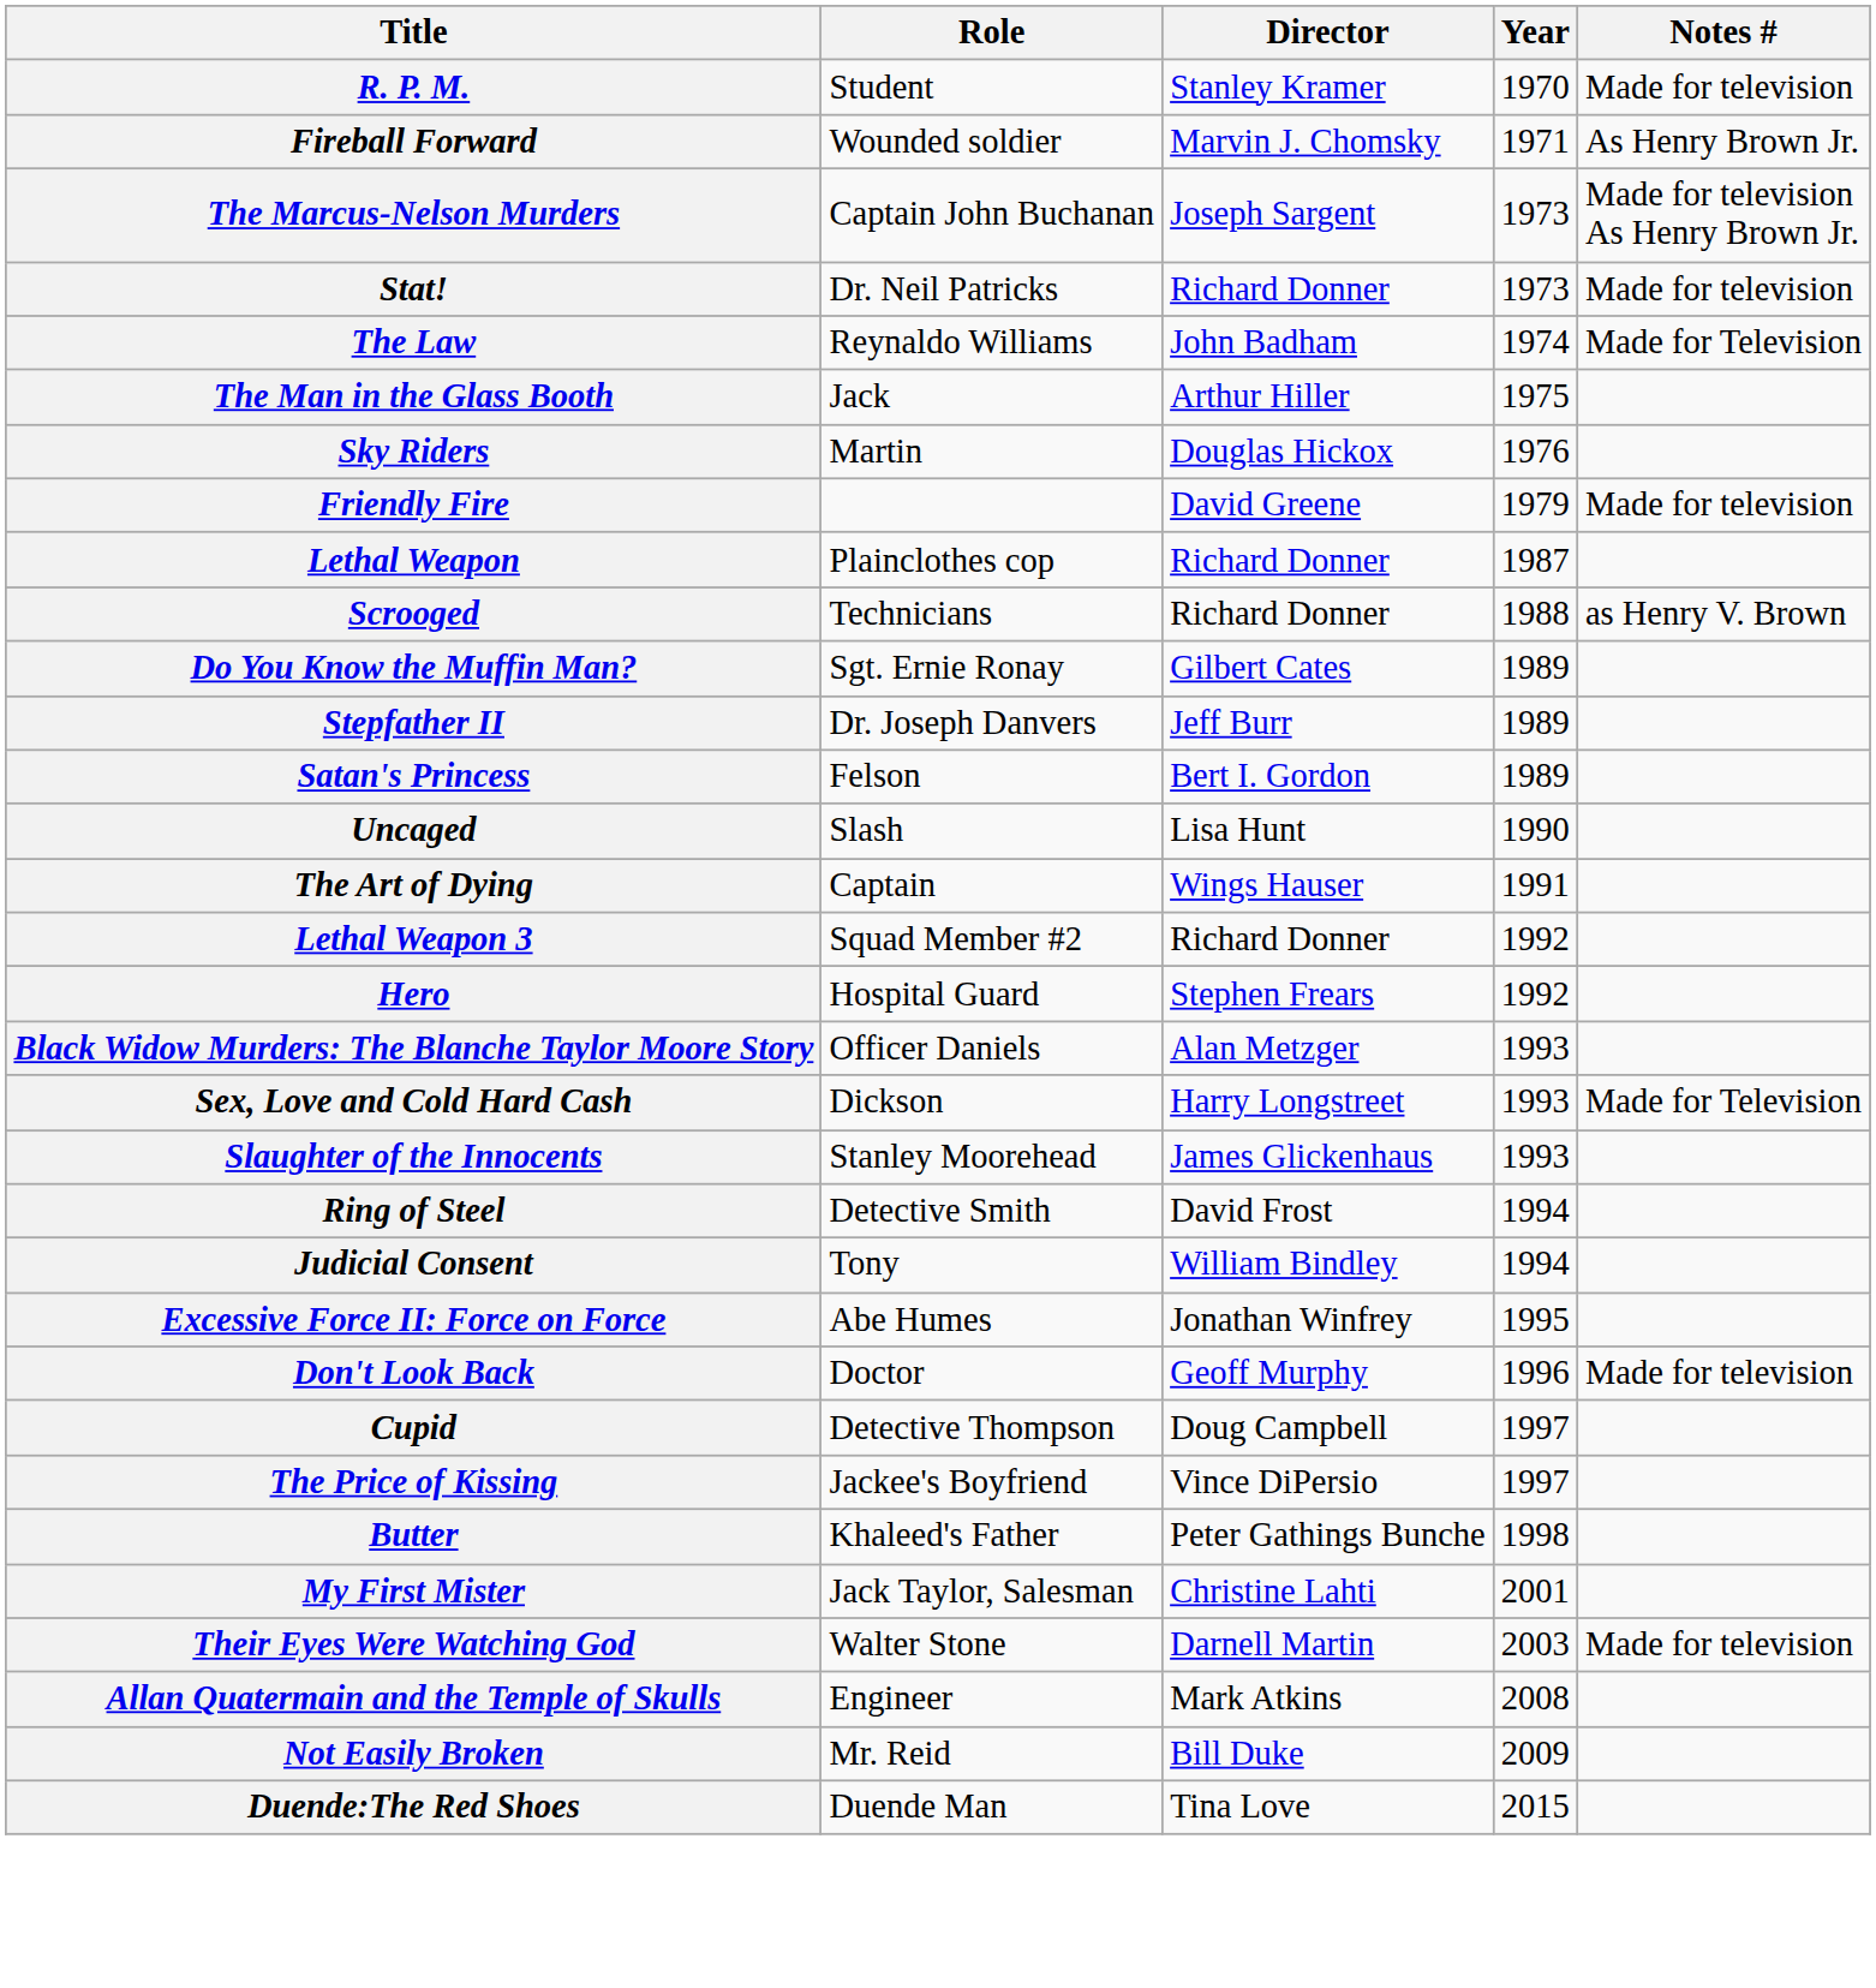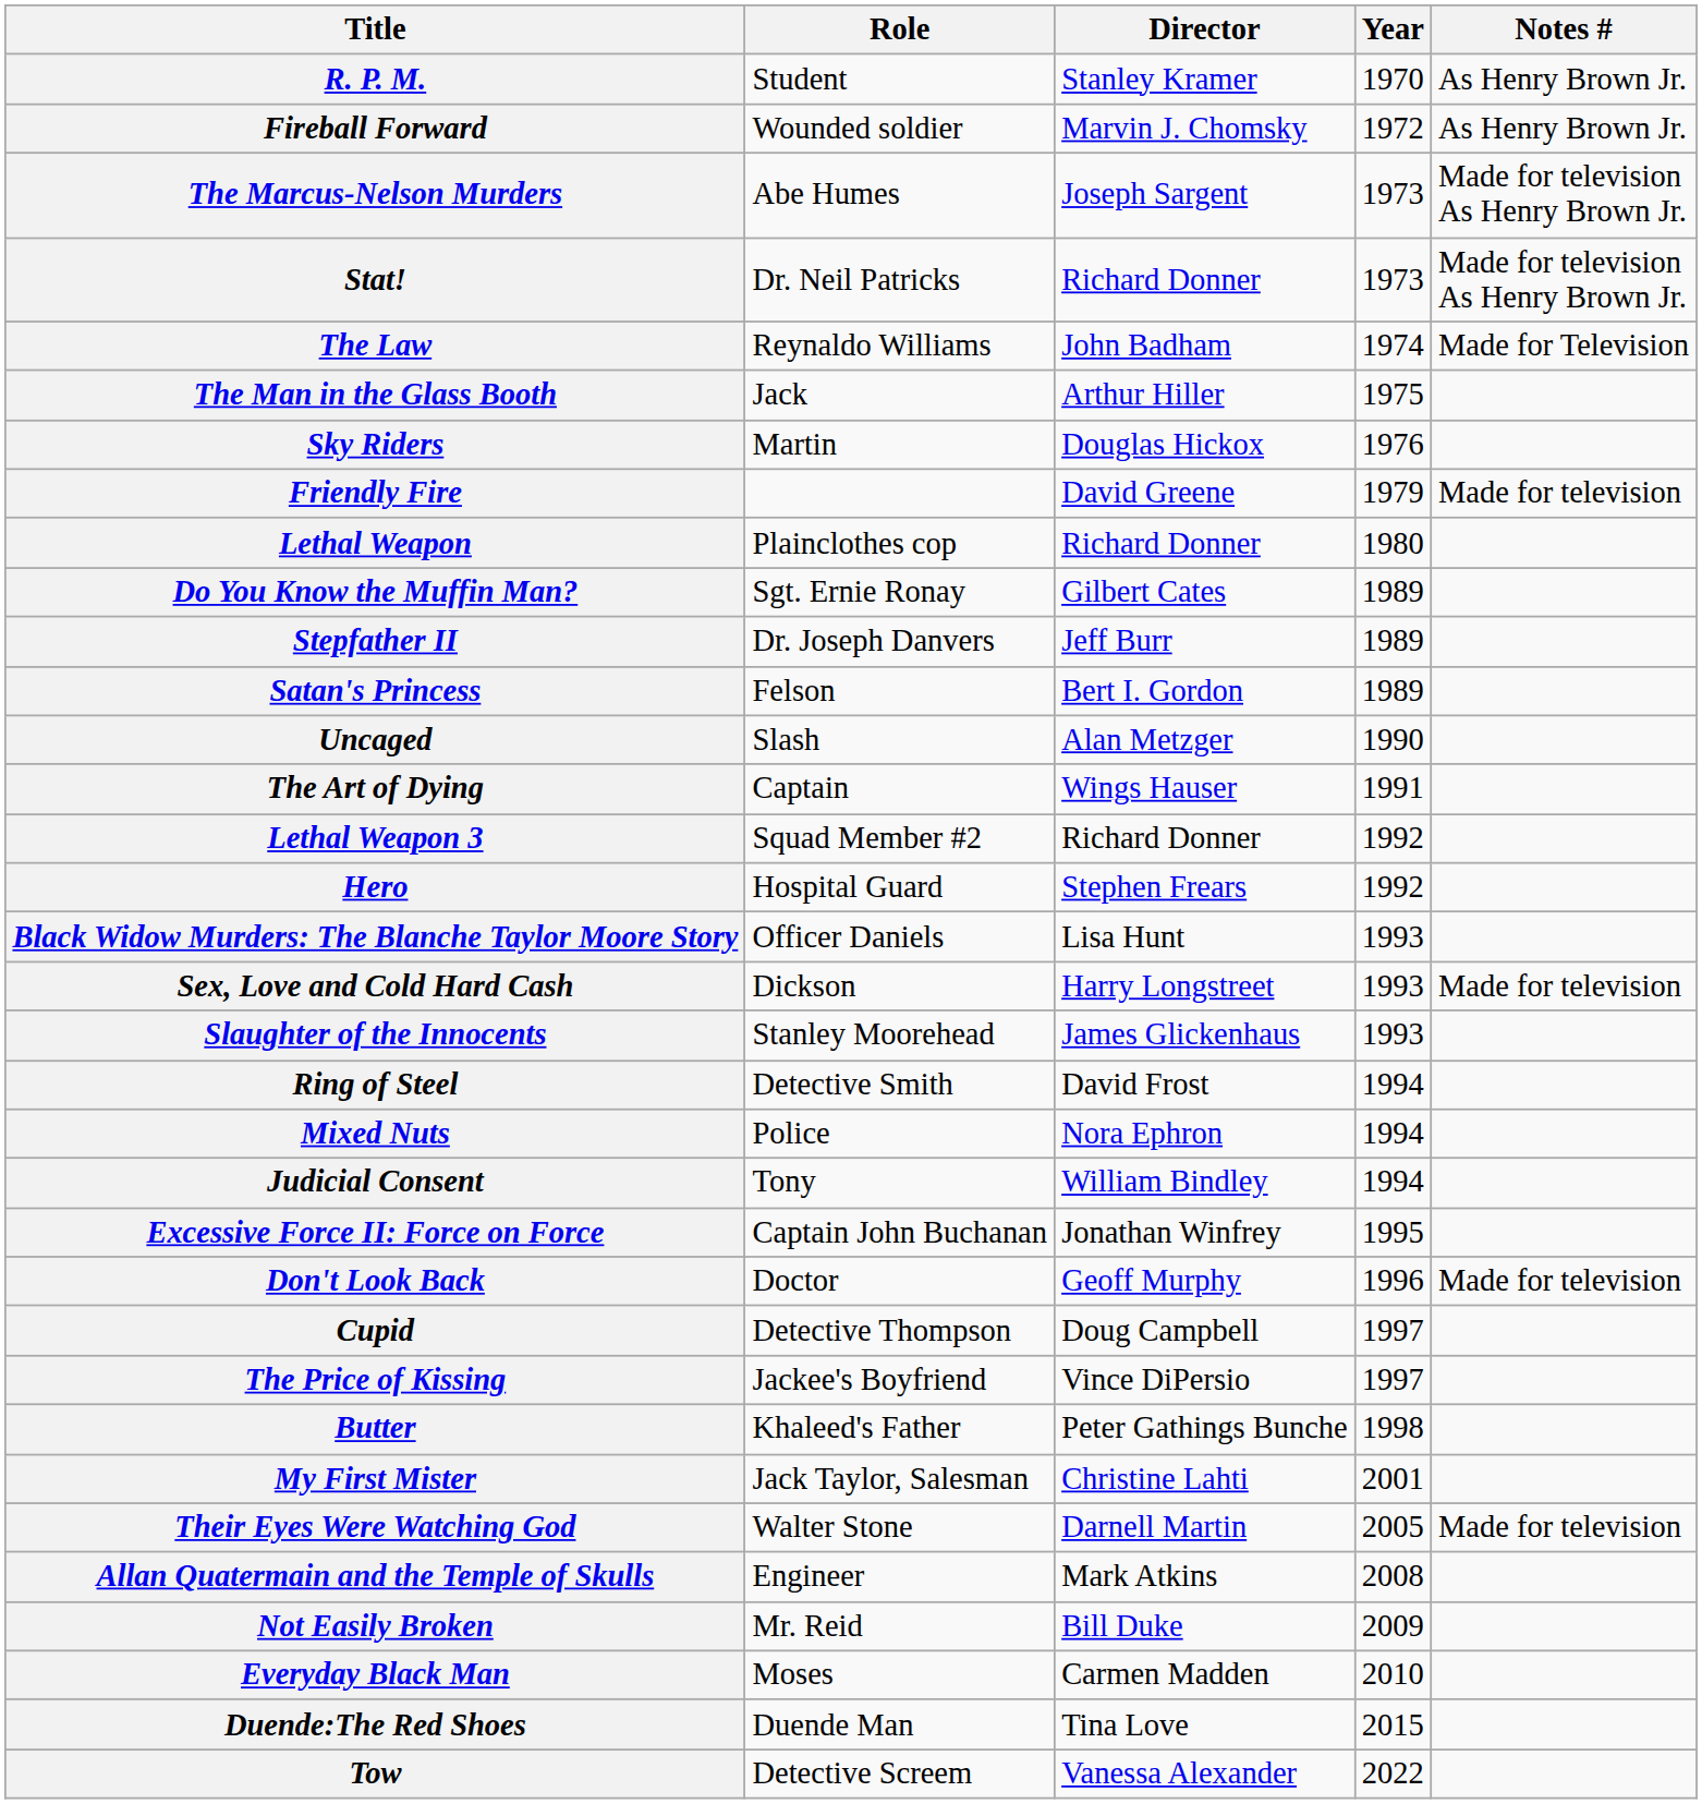 <table class="wikitable plainrowheaders sortable">
 <tr>
 <th scope="col">Title</th>
 <th scope="col">Role</th>
 <th scope="col">Director</th>
 <th scope="col">Year</th>
 <th scope="col" class="unsortable">Notes #</th>
 </tr>
 <tr>
 <th scope="row"><em><a href='#'>R. P. M.</a></em></th>
 <td>Student</td>
 <td><a href='#'>Stanley Kramer</a></td>
 <td>1970</td>
-<td>Made for television</td>
+<td>As Henry Brown Jr.</td>
 </tr>
 <tr>
 <th scope="row"><em>Fireball Forward</em></th>
 <td>Wounded soldier</td>
 <td><a href='#'>Marvin J. Chomsky</a></td>
-<td>1971</td>
+<td>1972</td>
 <td>As Henry Brown Jr.</td>
 </tr>
 <tr>
 <th scope="row"><em><a href='#'>The Marcus-Nelson Murders</a></em></th>
-<td>Captain John Buchanan</td>
+<td>Abe Humes</td>
 <td><a href='#'>Joseph Sargent</a></td>
 <td>1973</td>
 <td>Made for television<br>As Henry Brown Jr.</td>
 </tr>
 <tr>
 <th scope="row"><em>Stat!</em></th>
 <td>Dr. Neil Patricks</td>
 <td><a href='#'>Richard Donner</a></td>
 <td>1973</td>
-<td>Made for television</td>
+<td>Made for television<br>As Henry Brown Jr.</td>
 </tr>
 <tr>
 <th scope="row"><em><a href='#'>The Law</a></em></th>
 <td>Reynaldo Williams</td>
 <td><a href='#'>John Badham</a></td>
 <td>1974</td>
 <td>Made for Television</td>
 </tr>
 <tr>
 <th scope="row"><em><a href='#'>The Man in the Glass Booth</a></em></th>
 <td>Jack</td>
 <td><a href='#'>Arthur Hiller</a></td>
 <td>1975</td>
 <td></td>
 </tr>
 <tr>
 <th scope="row"><em><a href='#'>Sky Riders</a></em></th>
 <td>Martin</td>
 <td><a href='#'>Douglas Hickox</a></td>
 <td>1976</td>
 <td></td>
 </tr>
 <tr>
 <th scope="row"><em><a href='#'>Friendly Fire</a></em></th>
 <td></td>
 <td><a href='#'>David Greene</a></td>
 <td>1979</td>
 <td>Made for television</td>
 </tr>
 <tr>
 <th scope="row"><em><a href='#'>Lethal Weapon</a></em></th>
 <td>Plainclothes cop</td>
 <td><a href='#'>Richard Donner</a></td>
-<td>1987</td>
+<td>1980</td>
 <td></td>
-</tr>
-<tr>
-<th scope="row"><em><a href='#'>Scrooged</a></em></th>
-<td>Technicians</td>
-<td>Richard Donner</td>
-<td>1988</td>
-<td>as Henry V. Brown</td>
 </tr>
 <tr>
 <th scope="row"><em><a href='#'>Do You Know the Muffin Man?</a></em></th>
 <td>Sgt. Ernie Ronay</td>
 <td><a href='#'>Gilbert Cates</a></td>
 <td>1989</td>
 <td></td>
 </tr>
 <tr>
 <th scope="row"><em><a href='#'>Stepfather II</a></em></th>
 <td>Dr. Joseph Danvers</td>
 <td><a href='#'>Jeff Burr</a></td>
 <td>1989</td>
 <td></td>
 </tr>
 <tr>
 <th scope="row"><em><a href='#'>Satan's Princess</a></em></th>
 <td>Felson</td>
 <td><a href='#'>Bert I. Gordon</a></td>
 <td>1989</td>
 <td></td>
 </tr>
 <tr>
 <th scope="row"><em>Uncaged</em></th>
 <td>Slash</td>
-<td>Lisa Hunt</td>
+<td><a href='#'>Alan Metzger</a></td>
 <td>1990</td>
 <td></td>
 </tr>
 <tr>
 <th scope="row"><em>The Art of Dying</em></th>
 <td>Captain</td>
 <td><a href='#'>Wings Hauser</a></td>
 <td>1991</td>
 <td></td>
 </tr>
 <tr>
 <th scope="row"><em><a href='#'>Lethal Weapon 3</a></em></th>
 <td>Squad Member #2</td>
 <td>Richard Donner</td>
 <td>1992</td>
 <td></td>
 </tr>
 <tr>
 <th scope="row"><em><a href='#'>Hero</a></em></th>
 <td>Hospital Guard</td>
 <td><a href='#'>Stephen Frears</a></td>
 <td>1992</td>
 <td></td>
 </tr>
 <tr>
 <th scope="row"><em><a href='#'>Black Widow Murders: The Blanche Taylor Moore Story</a></em></th>
 <td>Officer Daniels</td>
-<td><a href='#'>Alan Metzger</a></td>
+<td>Lisa Hunt</td>
 <td>1993</td>
 <td></td>
 </tr>
 <tr>
 <th scope="row"><em>Sex, Love and Cold Hard Cash</em></th>
 <td>Dickson</td>
 <td><a href='#'>Harry Longstreet</a></td>
 <td>1993</td>
-<td>Made for Television</td>
+<td>Made for television</td>
 </tr>
 <tr>
 <th scope="row"><em><a href='#'>Slaughter of the Innocents</a></em></th>
 <td>Stanley Moorehead</td>
 <td><a href='#'>James Glickenhaus</a></td>
 <td>1993</td>
 <td></td>
 </tr>
 <tr>
 <th scope="row"><em>Ring of Steel</em></th>
 <td>Detective Smith</td>
 <td>David Frost</td>
 <td>1994</td>
 <td></td>
 </tr>
 <tr>
+<th scope="row"><em><a href='#'>Mixed Nuts</a></em></th>
+<td>Police</td>
+<td><a href='#'>Nora Ephron</a></td>
+<td>1994</td>
+<td></td>
+</tr>
+<tr>
 <th scope="row"><em>Judicial Consent</em></th>
 <td>Tony</td>
 <td><a href='#'>William Bindley</a></td>
 <td>1994</td>
 <td></td>
 </tr>
 <tr>
 <th scope="row"><em><a href='#'>Excessive Force II: Force on Force</a></em></th>
-<td>Abe Humes</td>
+<td>Captain John Buchanan</td>
 <td>Jonathan Winfrey</td>
 <td>1995</td>
 <td></td>
 </tr>
 <tr>
 <th scope="row"><em><a href='#'>Don't Look Back</a></em></th>
 <td>Doctor</td>
 <td><a href='#'>Geoff Murphy</a></td>
 <td>1996</td>
 <td>Made for television</td>
 </tr>
 <tr>
 <th scope="row"><em>Cupid</em></th>
 <td>Detective Thompson</td>
 <td>Doug Campbell</td>
 <td>1997</td>
 <td></td>
 </tr>
 <tr>
 <th scope="row"><em><a href='#'>The Price of Kissing</a></em></th>
 <td>Jackee's Boyfriend</td>
 <td>Vince DiPersio</td>
 <td>1997</td>
 <td></td>
 </tr>
 <tr>
 <th scope="row"><em><a href='#'>Butter</a></em></th>
 <td>Khaleed's Father</td>
 <td>Peter Gathings Bunche</td>
 <td>1998</td>
 <td></td>
 </tr>
 <tr>
 <th scope="row"><em><a href='#'>My First Mister</a></em></th>
 <td>Jack Taylor, Salesman</td>
 <td><a href='#'>Christine Lahti</a></td>
 <td>2001</td>
 <td></td>
 </tr>
 <tr>
 <th scope="row"><em><a href='#'>Their Eyes Were Watching God</a></em></th>
 <td>Walter Stone</td>
 <td><a href='#'>Darnell Martin</a></td>
-<td>2003</td>
+<td>2005</td>
 <td>Made for television</td>
 </tr>
 <tr>
 <th scope="row"><em><a href='#'>Allan Quatermain and the Temple of Skulls</a></em></th>
 <td>Engineer</td>
 <td>Mark Atkins</td>
 <td>2008</td>
 <td></td>
 </tr>
 <tr>
 <th scope="row"><em><a href='#'>Not Easily Broken</a></em></th>
 <td>Mr. Reid</td>
 <td><a href='#'>Bill Duke</a></td>
 <td>2009</td>
 <td></td>
 </tr>
 <tr>
+<th scope="row"><em><a href='#'>Everyday Black Man</a></em></th>
+<td>Moses</td>
+<td>Carmen Madden</td>
+<td>2010</td>
+<td></td>
+</tr>
+<tr>
 <th scope="row"><em>Duende:The Red Shoes</em></th>
 <td>Duende Man</td>
 <td>Tina Love</td>
 <td>2015</td>
 <td></td>
 </tr>
+<tr>
+<th><em>Tow</em></th>
+<td>Detective Screem</td>
+<td><a href='#'>Vanessa Alexander</a></td>
+<td>2022</td>
+<td></td>
+</tr>
 </table>
